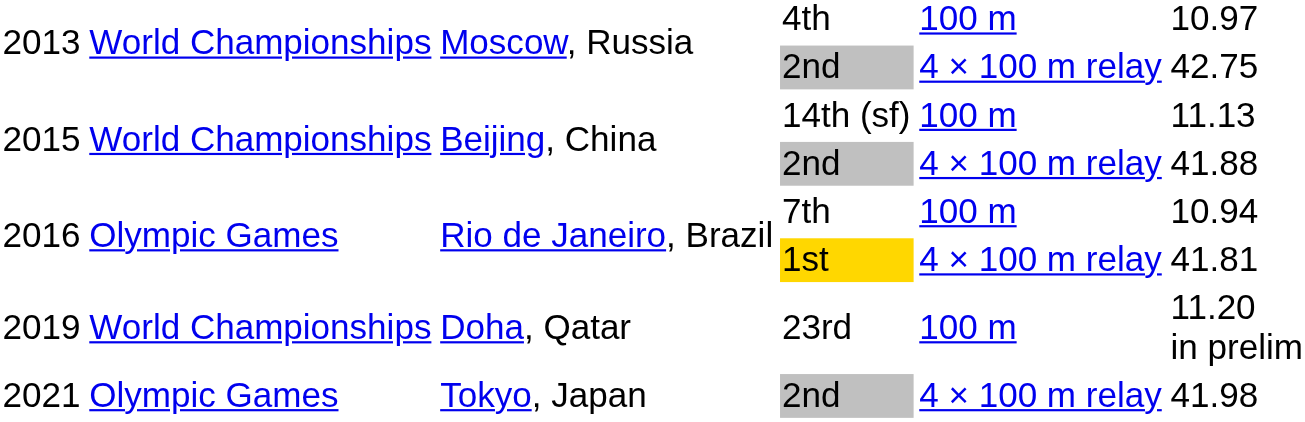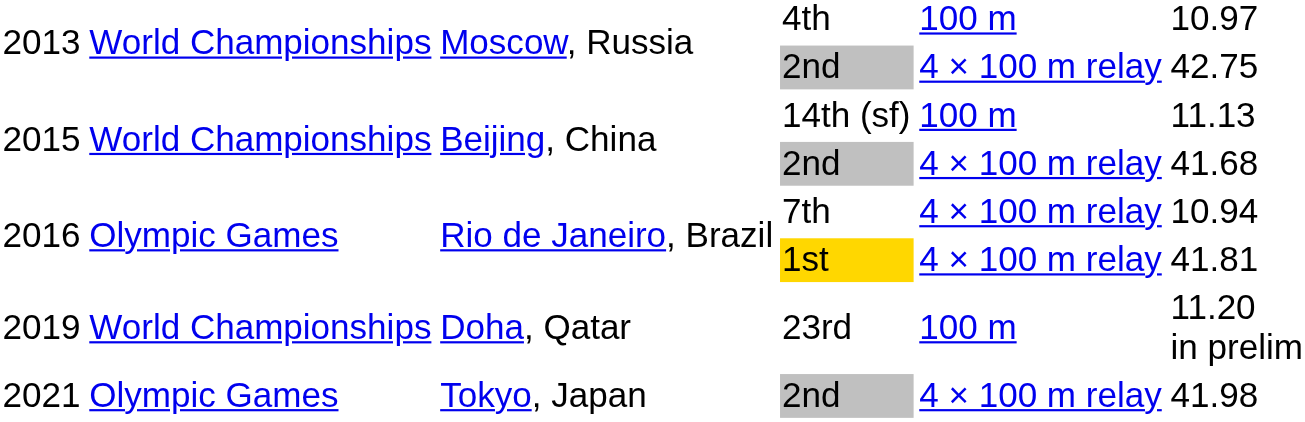 <table>
 <tr>
 <td rowspan=2>2013</td>
 <td rowspan=2><a href='#'>World Championships</a></td>
 <td rowspan=2><a href='#'>Moscow</a>, Russia</td>
 <td>4th</td>
 <td><a href='#'>100 m</a></td>
 <td>10.97</td>
 </tr>
 <tr>
 <td style="background:silver;">2nd</td>
 <td><a href='#'>4 × 100 m relay</a></td>
 <td>42.75</td>
 </tr>
 <tr>
 <td rowspan=2>2015</td>
 <td rowspan=2><a href='#'>World Championships</a></td>
 <td rowspan=2><a href='#'>Beijing</a>, China</td>
 <td bgcolor=>14th (sf)</td>
 <td><a href='#'>100 m</a></td>
 <td>11.13</td>
 </tr>
 <tr>
 <td style="background:silver;">2nd</td>
 <td><a href='#'>4 × 100 m relay</a></td>
-<td>41.88</td>
+<td>41.68</td>
 </tr>
 <tr>
 <td rowspan=2>2016</td>
 <td rowspan=2><a href='#'>Olympic Games</a></td>
 <td rowspan=2><a href='#'>Rio de Janeiro</a>, Brazil</td>
 <td>7th</td>
-<td><a href='#'>100 m</a></td>
+<td><a href='#'>4 × 100 m relay</a></td>
 <td>10.94</td>
 </tr>
 <tr>
 <td style="background:gold;">1st</td>
 <td><a href='#'>4 × 100 m relay</a></td>
 <td>41.81</td>
 </tr>
 <tr>
 <td>2019</td>
 <td><a href='#'>World Championships</a></td>
 <td><a href='#'>Doha</a>, Qatar</td>
 <td>23rd</td>
 <td><a href='#'>100 m</a></td>
 <td>11.20<br>in prelim</td>
 </tr>
 <tr>
 <td>2021</td>
 <td><a href='#'>Olympic Games</a></td>
 <td><a href='#'>Tokyo</a>, Japan</td>
 <td style="background:silver;">2nd</td>
 <td><a href='#'>4 × 100 m relay</a></td>
 <td>41.98</td>
 </tr>
 <tr>
 </tr>
 </table>
